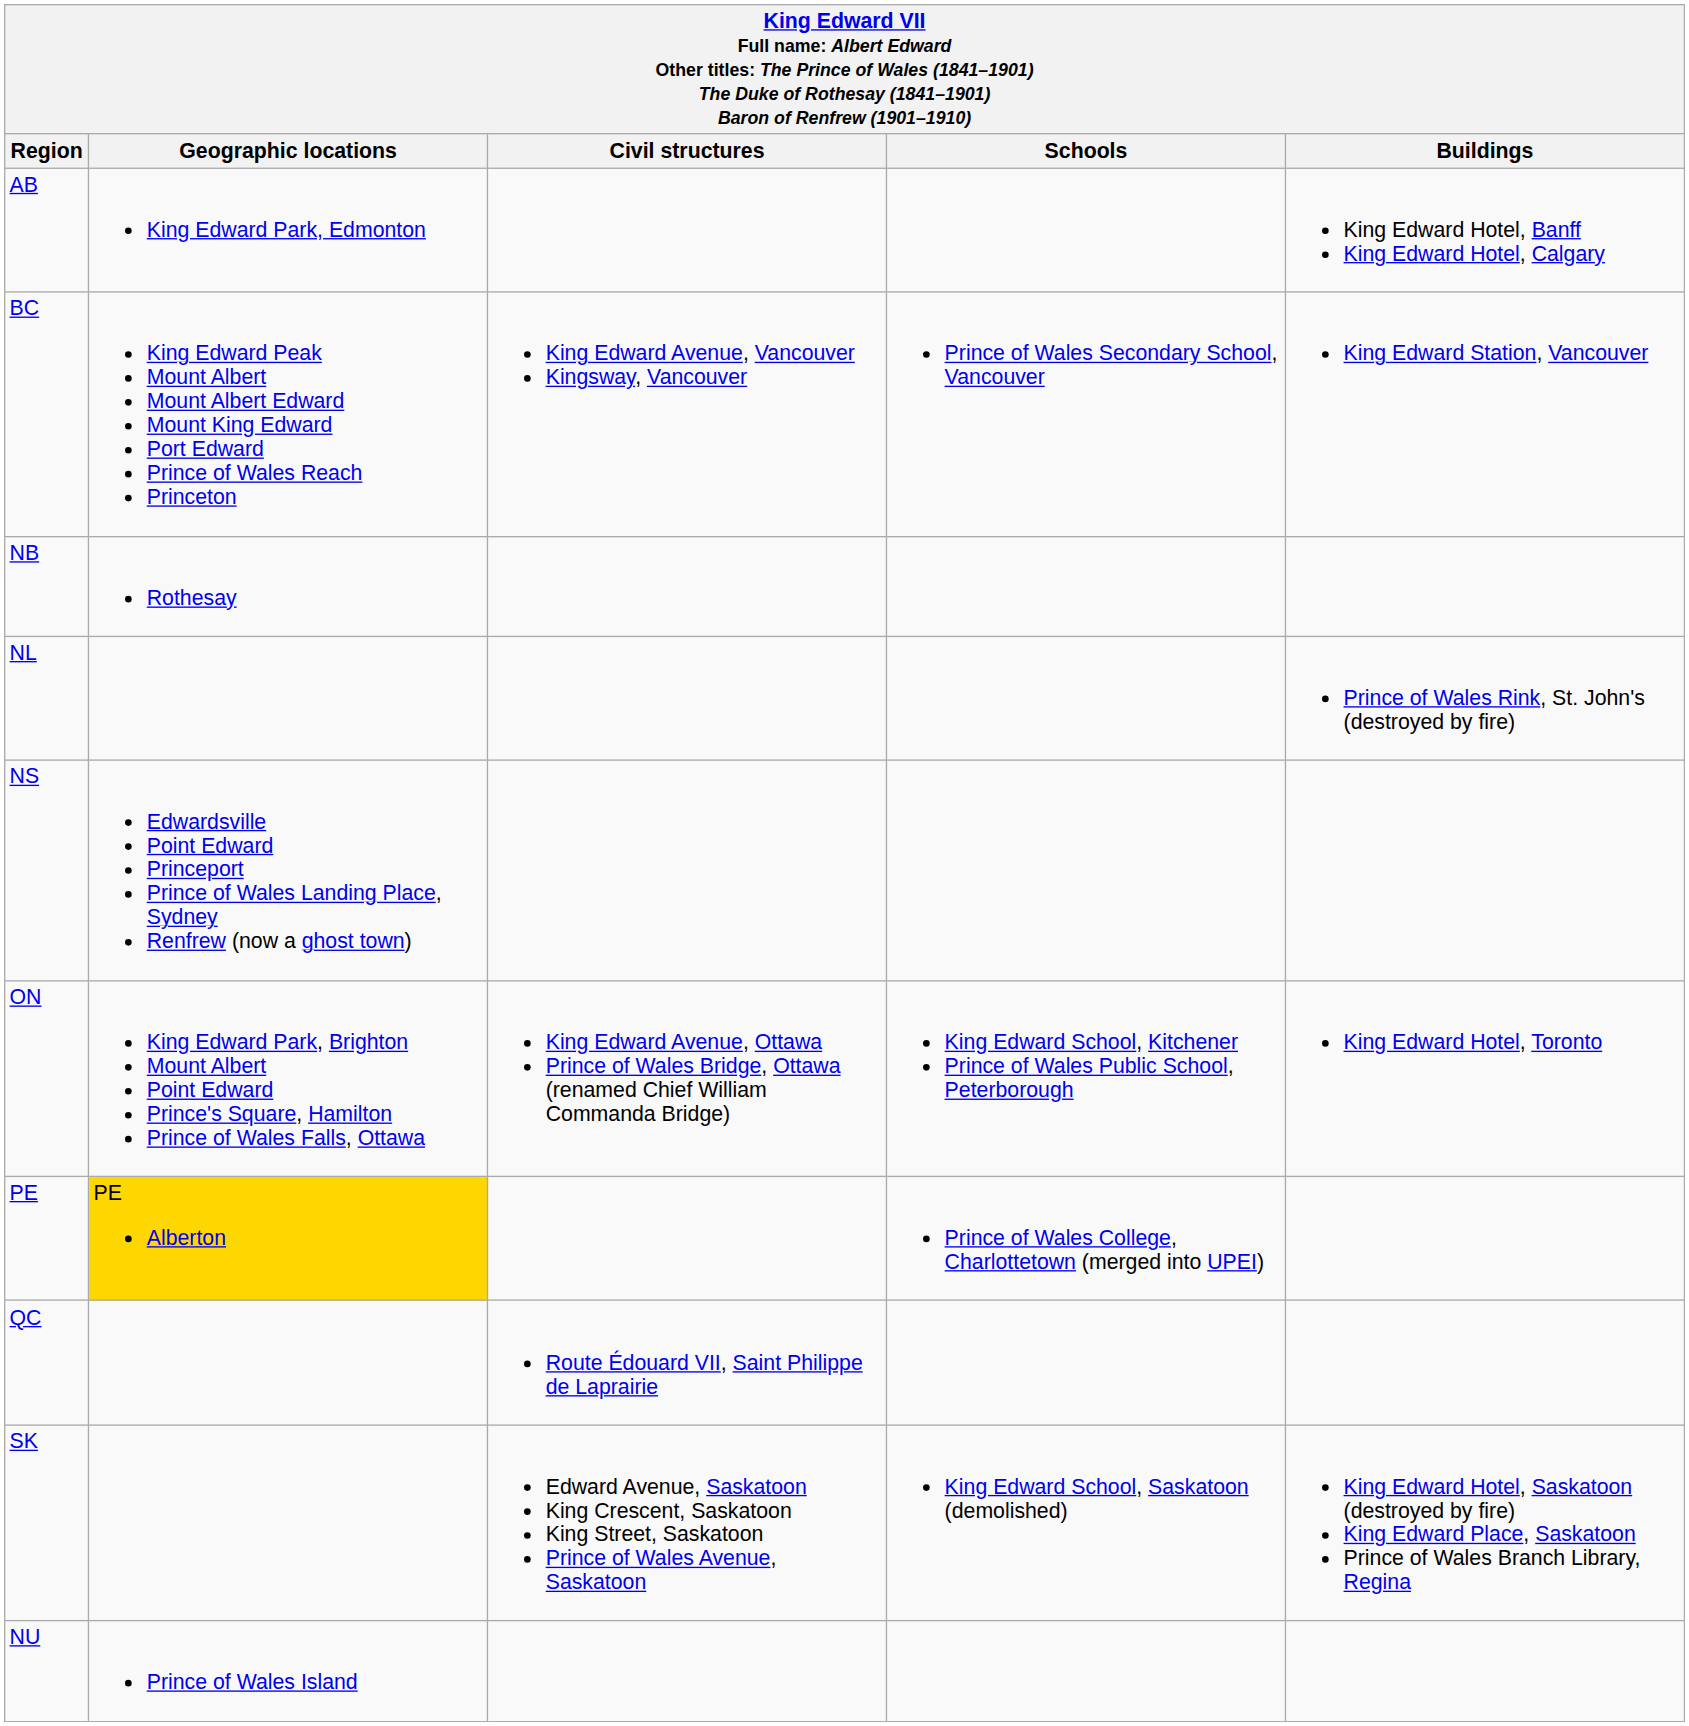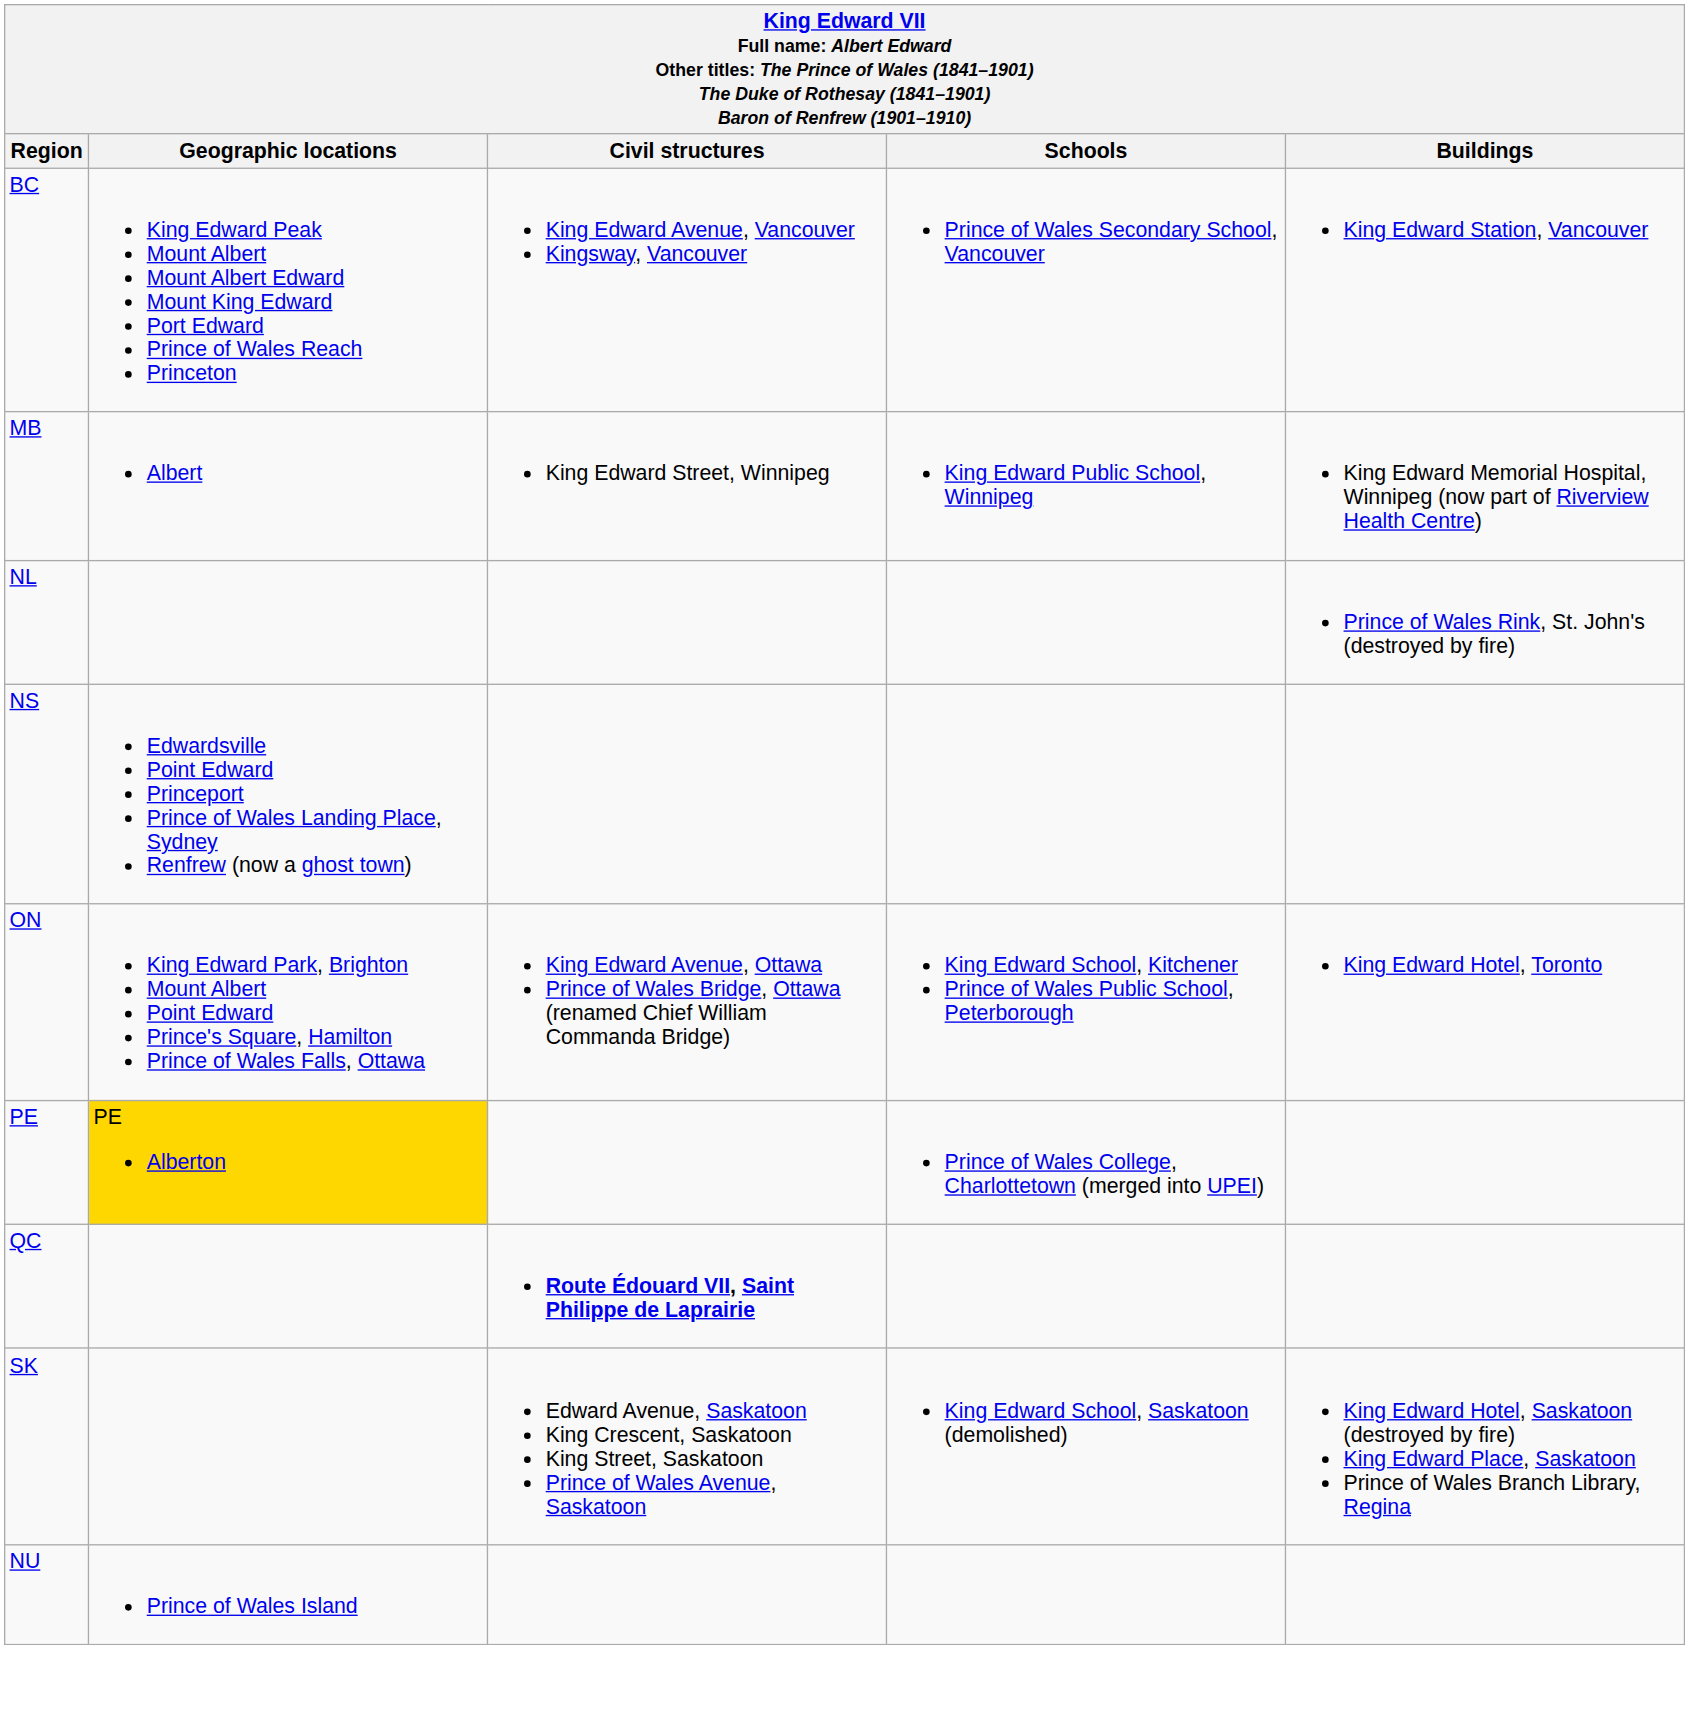 <table class="wikitable" width="100%">
 <tr>
 <th colspan="5"> <a href='#'>King Edward VII</a><br><small>Full name: <em>Albert Edward</em><br>Other titles: <em>The Prince of Wales (1841–1901)</em><br><em>The Duke of Rothesay (1841–1901)</em><br><em>Baron of Renfrew (1901–1910)</em></small></th>
 </tr>
 <tr>
 <th width="5%">Region</th>
 <th width="23.75%">Geographic locations</th>
 <th width="23.75%">Civil structures</th>
 <th width="23.75%">Schools</th>
 <th width="23.75%">Buildings</th>
 </tr>
 <tr>
-<td align=left valign=top> <a href='#'>AB</a></td>
-<td align=left valign=top><br><ul><li><a href='#'>King Edward Park, Edmonton</a></li></ul></td>
-<td></td>
-<td></td>
-<td align=left valign=top><br><ul><li>King Edward Hotel, <a href='#'>Banff</a></li><li><a href='#'>King Edward Hotel</a>, <a href='#'>Calgary</a></li></ul></td>
-</tr>
-<tr>
 <td align=left valign=top> <a href='#'>BC</a></td>
 <td align=left valign=top><br><ul><li><a href='#'>King Edward Peak</a></li><li><a href='#'>Mount Albert</a></li><li><a href='#'>Mount Albert Edward</a></li><li><a href='#'>Mount King Edward</a></li><li><a href='#'>Port Edward</a></li><li><a href='#'>Prince of Wales Reach</a></li><li><a href='#'>Princeton</a></li></ul></td>
 <td align=left valign=top><br><ul><li><a href='#'>King Edward Avenue</a>, <a href='#'>Vancouver</a></li><li><a href='#'>Kingsway</a>, <a href='#'>Vancouver</a></li></ul></td>
 <td align=left valign=top><br><ul><li><a href='#'>Prince of Wales Secondary School</a>, <a href='#'>Vancouver</a></li></ul></td>
 <td align=left valign=top><br><ul><li><a href='#'>King Edward Station</a>, <a href='#'>Vancouver</a></li></ul></td>
 </tr>
 <tr>
-<td align=left valign=top> <a href='#'>NB</a></td>
-<td align=left valign=top><br><ul><li><a href='#'>Rothesay</a></li></ul></td>
-<td></td>
-<td></td>
-<td></td>
+<td align=left valign=top> <a href='#'>MB</a></td>
+<td align=left valign=top><br><ul><li><a href='#'>Albert</a></li></ul></td>
+<td align=left valign=top><br><ul><li>King Edward Street, Winnipeg</li></ul></td>
+<td align=left valign=top><br><ul><li><a href='#'>King Edward Public School</a>, <a href='#'>Winnipeg</a></li></ul></td>
+<td><br><ul><li>King Edward Memorial Hospital, Winnipeg (now part of <a href='#'>Riverview Health Centre</a>)</li></ul></td>
 </tr>
 <tr>
 <td align=left valign=top> <a href='#'>NL</a></td>
 <td align=left valign=top></td>
 <td></td>
 <td></td>
 <td><br><ul><li><a href='#'>Prince of Wales Rink</a>, St. John's (destroyed by fire)</li></ul></td>
 </tr>
 <tr>
 <td align=left valign=top> <a href='#'>NS</a></td>
 <td align=left valign=top><br><ul><li><a href='#'>Edwardsville</a></li><li><a href='#'>Point Edward</a></li><li><a href='#'>Princeport</a></li><li><a href='#'>Prince of Wales Landing Place</a>, <a href='#'>Sydney</a></li><li><a href='#'>Renfrew</a> (now a <a href='#'>ghost town</a>)</li></ul></td>
 <td></td>
 <td></td>
 <td></td>
 </tr>
 <tr>
 <td align=left valign=top> <a href='#'>ON</a></td>
 <td align=left valign=top><br><ul><li><a href='#'>King Edward Park</a>, <a href='#'>Brighton</a></li><li><a href='#'>Mount Albert</a></li><li><a href='#'>Point Edward</a></li><li><a href='#'>Prince's Square</a>, <a href='#'>Hamilton</a></li><li><a href='#'>Prince of Wales Falls</a>, <a href='#'>Ottawa</a></li></ul></td>
 <td align=left valign=top><br><ul><li><a href='#'>King Edward Avenue</a>, <a href='#'>Ottawa</a></li><li><a href='#'>Prince of Wales Bridge</a>, <a href='#'>Ottawa</a> (renamed Chief William Commanda Bridge)</li></ul></td>
 <td align=left valign=top><br><ul><li><a href='#'>King Edward School</a>, <a href='#'>Kitchener</a></li><li><a href='#'>Prince of Wales Public School</a>, <a href='#'>Peterborough</a></li></ul></td>
 <td align=left valign=top><br><ul><li><a href='#'>King Edward Hotel</a>, <a href='#'>Toronto</a></li></ul></td>
 </tr>
 <tr>
 <td align=left valign=top> <a href='#'>PE</a></td>
 <td align=left valign=top style="background: gold;">PE<br><ul><li><a href='#'>Alberton</a></li></ul></td>
 <td></td>
 <td align=left valign=top><br><ul><li><a href='#'>Prince of Wales College</a>, <a href='#'>Charlottetown</a> (merged into <a href='#'>UPEI</a>)</li></ul></td>
 <td></td>
 </tr>
 <tr>
 <td align=left valign=top> <a href='#'>QC</a></td>
 <td></td>
-<td align=left valign=top><br><ul><li><a href='#'>Route Édouard VII</a>, <a href='#'>Saint Philippe de Laprairie</a></li></ul></td>
+<td align=left valign=top><strong><br><ul><li><a href='#'>Route Édouard VII</a>, <a href='#'>Saint Philippe de Laprairie</a></li></ul></strong></td>
 <td></td>
 <td></td>
 </tr>
 <tr>
 <td align=left valign=top> <a href='#'>SK</a></td>
 <td></td>
 <td align=left valign=top><br><ul><li>Edward Avenue, <a href='#'>Saskatoon</a></li><li>King Crescent, Saskatoon</li><li>King Street, Saskatoon</li><li><a href='#'>Prince of Wales Avenue</a>, <a href='#'>Saskatoon</a></li></ul></td>
 <td align=left valign=top><br><ul><li><a href='#'>King Edward School</a>, <a href='#'>Saskatoon</a> (demolished)</li></ul></td>
 <td align=left valign=top><br><ul><li><a href='#'>King Edward Hotel</a>, <a href='#'>Saskatoon</a> (destroyed by fire)</li><li><a href='#'>King Edward Place</a>, <a href='#'>Saskatoon</a></li><li>Prince of Wales Branch Library, <a href='#'>Regina</a></li></ul></td>
 </tr>
 <tr>
 <td align=left valign=top> <a href='#'>NU</a></td>
 <td align=left valign=top><br><ul><li><a href='#'>Prince of Wales Island</a></li></ul></td>
 <td></td>
 <td></td>
 <td></td>
 </tr>
 </table>
